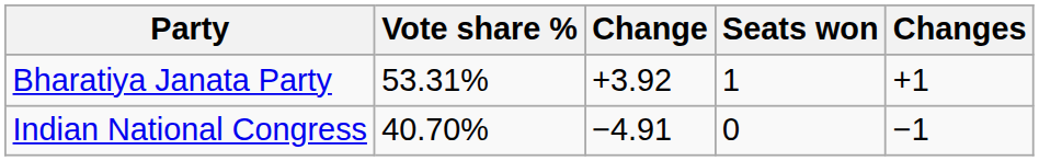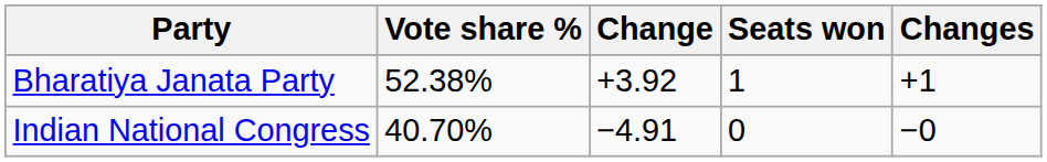 <table class="wikitable sortable">
 <tr>
 <th>Party</th>
 <th>Vote share %</th>
 <th>Change</th>
 <th>Seats won</th>
 <th>Changes</th>
 </tr>
 <tr>
 <td><a href='#'>Bharatiya Janata Party</a></td>
-<td>53.31%</td>
+<td>52.38%</td>
 <td>+3.92</td>
 <td>1</td>
 <td>+1</td>
 </tr>
 <tr>
 <td><a href='#'>Indian National Congress</a></td>
 <td>40.70%</td>
 <td>−4.91</td>
 <td>0</td>
-<td>−1</td>
+<td>−0</td>
 </tr>
 </table>
